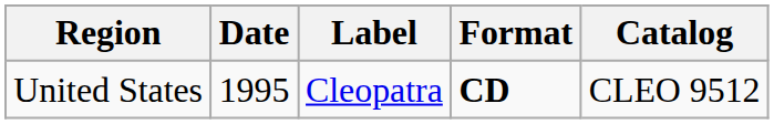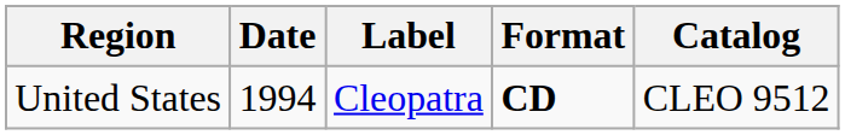 <table class="wikitable">
 <tr>
 <th>Region</th>
 <th>Date</th>
 <th>Label</th>
 <th>Format</th>
 <th>Catalog</th>
 </tr>
 <tr>
 <td>United States</td>
-<td>1995</td>
+<td>1994</td>
 <td><a href='#'>Cleopatra</a></td>
 <td><strong>CD</strong></td>
 <td>CLEO 9512</td>
 </tr>
 </table>
